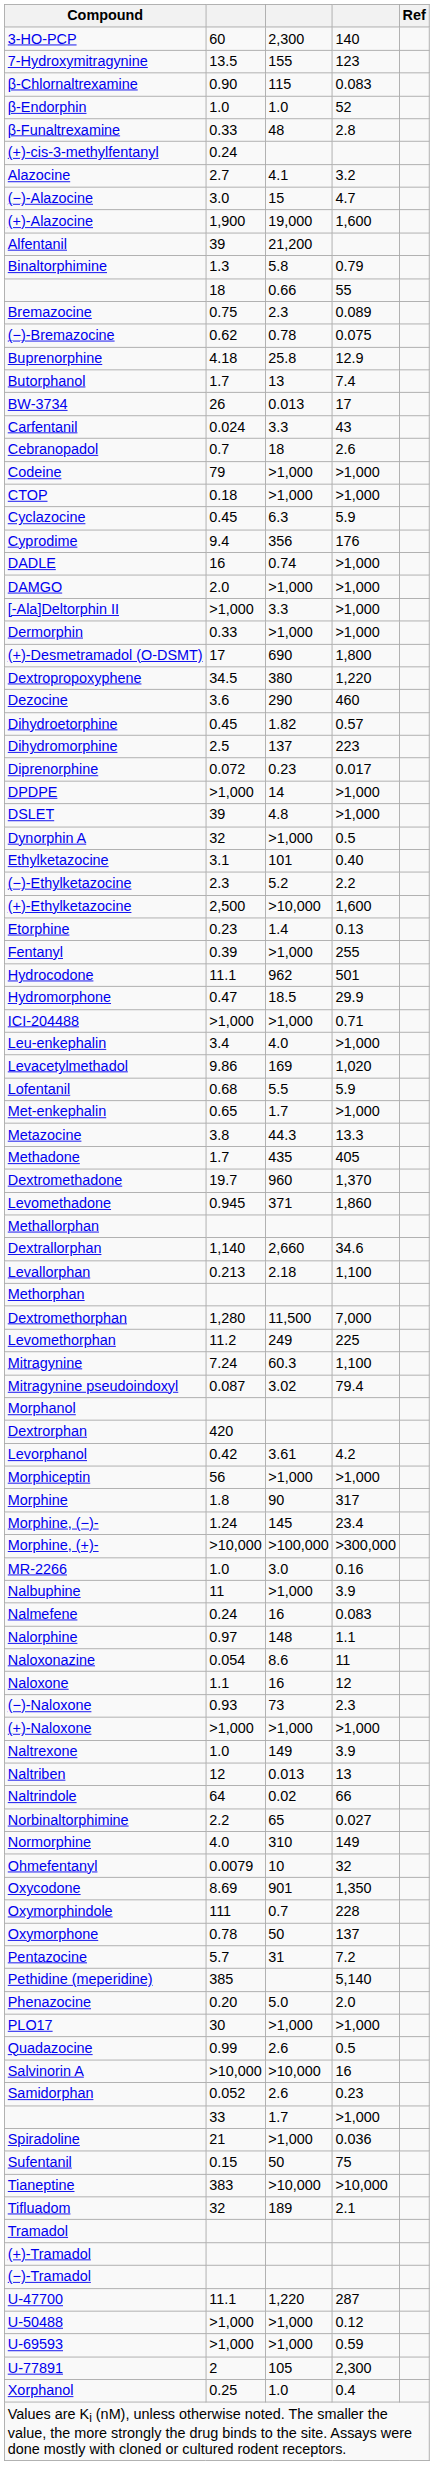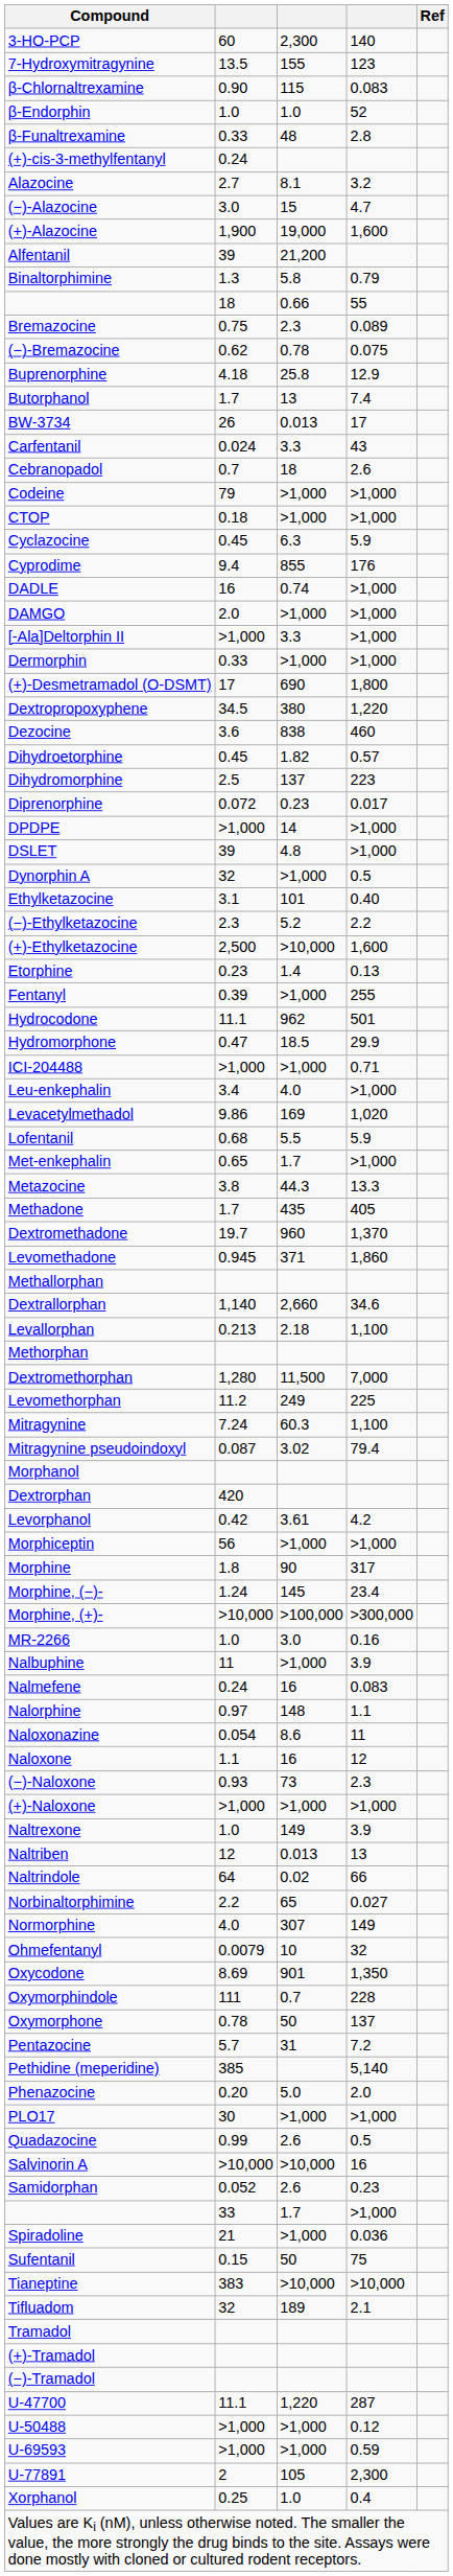 <table class="wikitable sortable collapsible collapsed">
 <tr>
 <th><strong>Compound</strong></th>
 <th data-sort-type="number"><strong></strong></th>
 <th data-sort-type="number"><strong></strong></th>
 <th data-sort-type="number"><strong></strong></th>
 <th class="unsortable"><strong>Ref</strong></th>
 </tr>
 <tr>
 <td><a href='#'>3-HO-PCP</a></td>
 <td>60</td>
 <td>2,300</td>
 <td>140</td>
 <td></td>
 </tr>
 <tr>
 <td><a href='#'>7-Hydroxymitragynine</a></td>
 <td>13.5</td>
 <td>155</td>
 <td>123</td>
 <td></td>
 </tr>
 <tr>
 <td><a href='#'>β-Chlornaltrexamine</a></td>
 <td>0.90</td>
 <td>115</td>
 <td>0.083</td>
 <td></td>
 </tr>
 <tr>
 <td><a href='#'>β-Endorphin</a></td>
 <td>1.0</td>
 <td>1.0</td>
 <td>52</td>
 <td></td>
 </tr>
 <tr>
 <td><a href='#'>β-Funaltrexamine</a></td>
 <td>0.33</td>
 <td>48</td>
 <td>2.8</td>
 <td></td>
 </tr>
 <tr>
 <td><a href='#'>(+)-cis-3-methylfentanyl</a></td>
 <td>0.24</td>
 <td></td>
 <td></td>
 <td></td>
 </tr>
 <tr>
 <td><a href='#'>Alazocine</a></td>
 <td>2.7</td>
-<td>4.1</td>
+<td>8.1</td>
 <td>3.2</td>
 <td></td>
 </tr>
 <tr>
 <td><a href='#'>(−)-Alazocine</a></td>
 <td>3.0</td>
 <td>15</td>
 <td>4.7</td>
 <td></td>
 </tr>
 <tr>
 <td><a href='#'>(+)-Alazocine</a></td>
 <td>1,900</td>
 <td>19,000</td>
 <td>1,600</td>
 <td></td>
 </tr>
 <tr>
 <td><a href='#'>Alfentanil</a></td>
 <td>39</td>
 <td>21,200</td>
 <td></td>
 <td></td>
 </tr>
 <tr>
 <td><a href='#'>Binaltorphimine</a></td>
 <td>1.3</td>
 <td>5.8</td>
 <td>0.79</td>
 <td></td>
 </tr>
 <tr>
 <td></td>
 <td>18</td>
 <td>0.66</td>
 <td>55</td>
 <td></td>
 </tr>
 <tr>
 <td><a href='#'>Bremazocine</a></td>
 <td>0.75</td>
 <td>2.3</td>
 <td>0.089</td>
 <td></td>
 </tr>
 <tr>
 <td><a href='#'>(−)-Bremazocine</a></td>
 <td>0.62</td>
 <td>0.78</td>
 <td>0.075</td>
 <td></td>
 </tr>
 <tr>
 <td><a href='#'>Buprenorphine</a></td>
 <td>4.18</td>
 <td>25.8</td>
 <td>12.9</td>
 <td></td>
 </tr>
 <tr>
 <td><a href='#'>Butorphanol</a></td>
 <td>1.7</td>
 <td>13</td>
 <td>7.4</td>
 <td></td>
 </tr>
 <tr>
 <td><a href='#'>BW-3734</a></td>
 <td>26</td>
 <td>0.013</td>
 <td>17</td>
 <td></td>
 </tr>
 <tr>
 <td><a href='#'>Carfentanil</a></td>
 <td>0.024</td>
 <td>3.3</td>
 <td>43</td>
 <td></td>
 </tr>
 <tr>
 <td><a href='#'>Cebranopadol</a></td>
 <td>0.7</td>
 <td>18</td>
 <td>2.6</td>
 <td></td>
 </tr>
 <tr>
 <td><a href='#'>Codeine</a></td>
 <td>79</td>
 <td>>1,000</td>
 <td>>1,000</td>
 <td></td>
 </tr>
 <tr>
 <td><a href='#'>CTOP</a></td>
 <td>0.18</td>
 <td>>1,000</td>
 <td>>1,000</td>
 <td></td>
 </tr>
 <tr>
 <td><a href='#'>Cyclazocine</a></td>
 <td>0.45</td>
 <td>6.3</td>
 <td>5.9</td>
 <td></td>
 </tr>
 <tr>
 <td><a href='#'>Cyprodime</a></td>
 <td>9.4</td>
-<td>356</td>
+<td>855</td>
 <td>176</td>
 <td></td>
 </tr>
 <tr>
 <td><a href='#'>DADLE</a></td>
 <td>16</td>
 <td>0.74</td>
 <td>>1,000</td>
 <td></td>
 </tr>
 <tr>
 <td><a href='#'>DAMGO</a></td>
 <td>2.0</td>
 <td>>1,000</td>
 <td>>1,000</td>
 <td></td>
 </tr>
 <tr>
 <td><a href='#'>[-Ala]Deltorphin II</a></td>
 <td>>1,000</td>
 <td>3.3</td>
 <td>>1,000</td>
 <td></td>
 </tr>
 <tr>
 <td><a href='#'>Dermorphin</a></td>
 <td>0.33</td>
 <td>>1,000</td>
 <td>>1,000</td>
 <td></td>
 </tr>
 <tr>
 <td><a href='#'>(+)-Desmetramadol (O-DSMT)</a></td>
 <td>17</td>
 <td>690</td>
 <td>1,800</td>
 <td></td>
 </tr>
 <tr>
 <td><a href='#'>Dextropropoxyphene</a></td>
 <td>34.5</td>
 <td>380</td>
 <td>1,220</td>
 <td></td>
 </tr>
 <tr>
 <td><a href='#'>Dezocine</a></td>
 <td>3.6</td>
-<td>290</td>
+<td>838</td>
 <td>460</td>
 <td></td>
 </tr>
 <tr>
 <td><a href='#'>Dihydroetorphine</a></td>
 <td>0.45</td>
 <td>1.82</td>
 <td>0.57</td>
 <td></td>
 </tr>
 <tr>
 <td><a href='#'>Dihydromorphine</a></td>
 <td>2.5</td>
 <td>137</td>
 <td>223</td>
 <td></td>
 </tr>
 <tr>
 <td><a href='#'>Diprenorphine</a></td>
 <td>0.072</td>
 <td>0.23</td>
 <td>0.017</td>
 <td></td>
 </tr>
 <tr>
 <td><a href='#'>DPDPE</a></td>
 <td>>1,000</td>
 <td>14</td>
 <td>>1,000</td>
 <td></td>
 </tr>
 <tr>
 <td><a href='#'>DSLET</a></td>
 <td>39</td>
 <td>4.8</td>
 <td>>1,000</td>
 <td></td>
 </tr>
 <tr>
 <td><a href='#'>Dynorphin A</a></td>
 <td>32</td>
 <td>>1,000</td>
 <td>0.5</td>
 <td></td>
 </tr>
 <tr>
 <td><a href='#'>Ethylketazocine</a></td>
 <td>3.1</td>
 <td>101</td>
 <td>0.40</td>
 <td></td>
 </tr>
 <tr>
 <td><a href='#'>(−)-Ethylketazocine</a></td>
 <td>2.3</td>
 <td>5.2</td>
 <td>2.2</td>
 <td></td>
 </tr>
 <tr>
 <td><a href='#'>(+)-Ethylketazocine</a></td>
 <td>2,500</td>
 <td>>10,000</td>
 <td>1,600</td>
 <td></td>
 </tr>
 <tr>
 <td><a href='#'>Etorphine</a></td>
 <td>0.23</td>
 <td>1.4</td>
 <td>0.13</td>
 <td></td>
 </tr>
 <tr>
 <td><a href='#'>Fentanyl</a></td>
 <td>0.39</td>
 <td>>1,000</td>
 <td>255</td>
 <td></td>
 </tr>
 <tr>
 <td><a href='#'>Hydrocodone</a></td>
 <td>11.1</td>
 <td>962</td>
 <td>501</td>
 <td></td>
 </tr>
 <tr>
 <td><a href='#'>Hydromorphone</a></td>
 <td>0.47</td>
 <td>18.5</td>
 <td>29.9</td>
 <td></td>
 </tr>
 <tr>
 <td><a href='#'>ICI-204488</a></td>
 <td>>1,000</td>
 <td>>1,000</td>
 <td>0.71</td>
 <td></td>
 </tr>
 <tr>
 <td><a href='#'>Leu-enkephalin</a></td>
 <td>3.4</td>
 <td>4.0</td>
 <td>>1,000</td>
 <td></td>
 </tr>
 <tr>
 <td><a href='#'>Levacetylmethadol</a></td>
 <td>9.86</td>
 <td>169</td>
 <td>1,020</td>
 <td></td>
 </tr>
 <tr>
 <td><a href='#'>Lofentanil</a></td>
 <td>0.68</td>
 <td>5.5</td>
 <td>5.9</td>
 <td></td>
 </tr>
 <tr>
 <td><a href='#'>Met-enkephalin</a></td>
 <td>0.65</td>
 <td>1.7</td>
 <td>>1,000</td>
 <td></td>
 </tr>
 <tr>
 <td><a href='#'>Metazocine</a></td>
 <td>3.8</td>
 <td>44.3</td>
 <td>13.3</td>
 <td></td>
 </tr>
 <tr>
 <td><a href='#'>Methadone</a></td>
 <td>1.7</td>
 <td>435</td>
 <td>405</td>
 <td></td>
 </tr>
 <tr>
 <td><a href='#'>Dextromethadone</a></td>
 <td>19.7</td>
 <td>960</td>
 <td>1,370</td>
 <td></td>
 </tr>
 <tr>
 <td><a href='#'>Levomethadone</a></td>
 <td>0.945</td>
 <td>371</td>
 <td>1,860</td>
 <td></td>
 </tr>
 <tr>
 <td><a href='#'>Methallorphan</a></td>
 <td></td>
 <td></td>
 <td></td>
 <td></td>
 </tr>
 <tr>
 <td><a href='#'>Dextrallorphan</a></td>
 <td>1,140</td>
 <td>2,660</td>
 <td>34.6</td>
 <td></td>
 </tr>
 <tr>
 <td><a href='#'>Levallorphan</a></td>
 <td>0.213</td>
 <td>2.18</td>
 <td>1,100</td>
 <td></td>
 </tr>
 <tr>
 <td><a href='#'>Methorphan</a></td>
 <td></td>
 <td></td>
 <td></td>
 <td></td>
 </tr>
 <tr>
 <td><a href='#'>Dextromethorphan</a></td>
 <td>1,280</td>
 <td>11,500</td>
 <td>7,000</td>
 <td></td>
 </tr>
 <tr>
 <td><a href='#'>Levomethorphan</a></td>
 <td>11.2</td>
 <td>249</td>
 <td>225</td>
 <td></td>
 </tr>
 <tr>
 <td><a href='#'>Mitragynine</a></td>
 <td>7.24</td>
 <td>60.3</td>
 <td>1,100</td>
 <td></td>
 </tr>
 <tr>
 <td><a href='#'>Mitragynine pseudoindoxyl</a></td>
 <td>0.087</td>
 <td>3.02</td>
 <td>79.4</td>
 <td></td>
 </tr>
 <tr>
 <td><a href='#'>Morphanol</a></td>
 <td></td>
 <td></td>
 <td></td>
 <td></td>
 </tr>
 <tr>
 <td><a href='#'>Dextrorphan</a></td>
 <td>420</td>
 <td></td>
 <td></td>
 <td></td>
 </tr>
 <tr>
 <td><a href='#'>Levorphanol</a></td>
 <td>0.42</td>
 <td>3.61</td>
 <td>4.2</td>
 <td></td>
 </tr>
 <tr>
 <td><a href='#'>Morphiceptin</a></td>
 <td>56</td>
 <td>>1,000</td>
 <td>>1,000</td>
 <td></td>
 </tr>
 <tr>
 <td><a href='#'>Morphine</a></td>
 <td>1.8</td>
 <td>90</td>
 <td>317</td>
 <td></td>
 </tr>
 <tr>
 <td><a href='#'>Morphine, (−)-</a></td>
 <td>1.24</td>
 <td>145</td>
 <td>23.4</td>
 <td></td>
 </tr>
 <tr>
 <td><a href='#'>Morphine, (+)-</a></td>
 <td>>10,000</td>
 <td>>100,000</td>
 <td>>300,000</td>
 <td></td>
 </tr>
 <tr>
 <td><a href='#'>MR-2266</a></td>
 <td>1.0</td>
 <td>3.0</td>
 <td>0.16</td>
 <td></td>
 </tr>
 <tr>
 <td><a href='#'>Nalbuphine</a></td>
 <td>11</td>
 <td>>1,000</td>
 <td>3.9</td>
 <td></td>
 </tr>
 <tr>
 <td><a href='#'>Nalmefene</a></td>
 <td>0.24</td>
 <td>16</td>
 <td>0.083</td>
 <td></td>
 </tr>
 <tr>
 <td><a href='#'>Nalorphine</a></td>
 <td>0.97</td>
 <td>148</td>
 <td>1.1</td>
 <td></td>
 </tr>
 <tr>
 <td><a href='#'>Naloxonazine</a></td>
 <td>0.054</td>
 <td>8.6</td>
 <td>11</td>
 <td></td>
 </tr>
 <tr>
 <td><a href='#'>Naloxone</a></td>
 <td>1.1</td>
 <td>16</td>
 <td>12</td>
 <td></td>
 </tr>
 <tr>
 <td><a href='#'>(−)-Naloxone</a></td>
 <td>0.93</td>
 <td>73</td>
 <td>2.3</td>
 <td></td>
 </tr>
 <tr>
 <td><a href='#'>(+)-Naloxone</a></td>
 <td>>1,000</td>
 <td>>1,000</td>
 <td>>1,000</td>
 <td></td>
 </tr>
 <tr>
 <td><a href='#'>Naltrexone</a></td>
 <td>1.0</td>
 <td>149</td>
 <td>3.9</td>
 <td></td>
 </tr>
 <tr>
 <td><a href='#'>Naltriben</a></td>
 <td>12</td>
 <td>0.013</td>
 <td>13</td>
 <td></td>
 </tr>
 <tr>
 <td><a href='#'>Naltrindole</a></td>
 <td>64</td>
 <td>0.02</td>
 <td>66</td>
 <td></td>
 </tr>
 <tr>
 <td><a href='#'>Norbinaltorphimine</a></td>
 <td>2.2</td>
 <td>65</td>
 <td>0.027</td>
 <td></td>
 </tr>
 <tr>
 <td><a href='#'>Normorphine</a></td>
 <td>4.0</td>
-<td>310</td>
+<td>307</td>
 <td>149</td>
 <td></td>
 </tr>
 <tr>
 <td><a href='#'>Ohmefentanyl</a></td>
 <td>0.0079</td>
 <td>10</td>
 <td>32</td>
 <td></td>
 </tr>
 <tr>
 <td><a href='#'>Oxycodone</a></td>
 <td>8.69</td>
 <td>901</td>
 <td>1,350</td>
 <td></td>
 </tr>
 <tr>
 <td><a href='#'>Oxymorphindole</a></td>
 <td>111</td>
 <td>0.7</td>
 <td>228</td>
 <td></td>
 </tr>
 <tr>
 <td><a href='#'>Oxymorphone</a></td>
 <td>0.78</td>
 <td>50</td>
 <td>137</td>
 <td></td>
 </tr>
 <tr>
 <td><a href='#'>Pentazocine</a></td>
 <td>5.7</td>
 <td>31</td>
 <td>7.2</td>
 <td></td>
 </tr>
 <tr>
 <td><a href='#'>Pethidine (meperidine)</a></td>
 <td>385</td>
 <td></td>
 <td>5,140</td>
 <td></td>
 </tr>
 <tr>
 <td><a href='#'>Phenazocine</a></td>
 <td>0.20</td>
 <td>5.0</td>
 <td>2.0</td>
 <td></td>
 </tr>
 <tr>
 <td><a href='#'>PLO17</a></td>
 <td>30</td>
 <td>>1,000</td>
 <td>>1,000</td>
 <td></td>
 </tr>
 <tr>
 <td><a href='#'>Quadazocine</a></td>
 <td>0.99</td>
 <td>2.6</td>
 <td>0.5</td>
 <td></td>
 </tr>
 <tr>
 <td><a href='#'>Salvinorin A</a></td>
 <td>>10,000</td>
 <td>>10,000</td>
 <td>16</td>
 <td></td>
 </tr>
 <tr>
 <td><a href='#'>Samidorphan</a></td>
 <td>0.052</td>
 <td>2.6</td>
 <td>0.23</td>
 <td></td>
 </tr>
 <tr>
 <td></td>
 <td>33</td>
 <td>1.7</td>
 <td>>1,000</td>
 <td></td>
 </tr>
 <tr>
 <td><a href='#'>Spiradoline</a></td>
 <td>21</td>
 <td>>1,000</td>
 <td>0.036</td>
 <td></td>
 </tr>
 <tr>
 <td><a href='#'>Sufentanil</a></td>
 <td>0.15</td>
 <td>50</td>
 <td>75</td>
 <td></td>
 </tr>
 <tr>
 <td><a href='#'>Tianeptine</a></td>
 <td>383</td>
 <td>>10,000</td>
 <td>>10,000</td>
 <td></td>
 </tr>
 <tr>
 <td><a href='#'>Tifluadom</a></td>
 <td>32</td>
 <td>189</td>
 <td>2.1</td>
 <td></td>
 </tr>
 <tr>
 <td><a href='#'>Tramadol</a></td>
 <td></td>
 <td></td>
 <td></td>
 <td></td>
 </tr>
 <tr>
 <td><a href='#'>(+)-Tramadol</a></td>
 <td></td>
 <td></td>
 <td></td>
 <td></td>
 </tr>
 <tr>
 <td><a href='#'>(−)-Tramadol</a></td>
 <td></td>
 <td></td>
 <td></td>
 <td></td>
 </tr>
 <tr>
 <td><a href='#'>U-47700</a></td>
 <td>11.1</td>
 <td>1,220</td>
 <td>287</td>
 <td></td>
 </tr>
 <tr>
 <td><a href='#'>U-50488</a></td>
 <td>>1,000</td>
 <td>>1,000</td>
 <td>0.12</td>
 <td></td>
 </tr>
 <tr>
 <td><a href='#'>U-69593</a></td>
 <td>>1,000</td>
 <td>>1,000</td>
 <td>0.59</td>
 <td></td>
 </tr>
 <tr>
 <td><a href='#'>U-77891</a></td>
 <td>2</td>
 <td>105</td>
 <td>2,300</td>
 <td></td>
 </tr>
 <tr>
 <td><a href='#'>Xorphanol</a></td>
 <td>0.25</td>
 <td>1.0</td>
 <td>0.4</td>
 <td></td>
 </tr>
 <tr class="sortbottom">
 <td colspan="6" style="width: 1px;">Values are K<sub>i</sub> (nM), unless otherwise noted. The smaller the value, the more strongly the drug binds to the site. Assays were done mostly with cloned or cultured rodent receptors.</td>
 </tr>
 </table>
